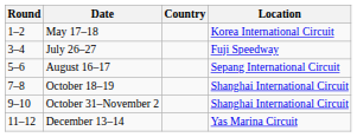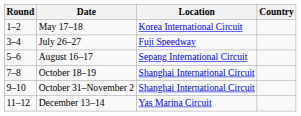 <table class="wikitable">
 <tr>
 <th>Round</th>
 <th>Date</th>
+<th>Location</th>
 <th>Country</th>
-<th>Location</th>
 </tr>
 <tr>
 <td>1–2</td>
 <td>May 17–18</td>
+<td><a href='#'>Korea International Circuit</a></td>
 <td></td>
-<td><a href='#'>Korea International Circuit</a></td>
 </tr>
 <tr>
 <td>3–4</td>
 <td>July 26–27</td>
+<td><a href='#'>Fuji Speedway</a></td>
 <td></td>
-<td><a href='#'>Fuji Speedway</a></td>
 </tr>
 <tr>
 <td>5–6</td>
 <td>August 16–17</td>
+<td><a href='#'>Sepang International Circuit</a></td>
 <td></td>
-<td><a href='#'>Sepang International Circuit</a></td>
 </tr>
 <tr>
 <td>7–8</td>
 <td>October 18–19</td>
+<td><a href='#'>Shanghai International Circuit</a></td>
 <td></td>
-<td><a href='#'>Shanghai International Circuit</a></td>
 </tr>
 <tr>
 <td>9–10</td>
 <td>October 31–November 2</td>
+<td><a href='#'>Shanghai International Circuit</a></td>
 <td></td>
-<td><a href='#'>Shanghai International Circuit</a></td>
 </tr>
 <tr>
 <td>11–12</td>
 <td>December 13–14</td>
+<td><a href='#'>Yas Marina Circuit</a></td>
 <td></td>
-<td><a href='#'>Yas Marina Circuit</a></td>
 </tr>
 </table>
